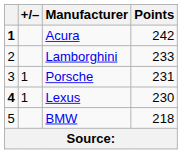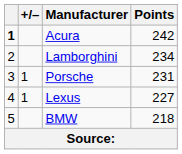 <table class="wikitable" style="font-size: 95%;">
 <tr>
 <th scope="col"></th>
 <th scope="col">+/–</th>
 <th scope="col">Manufacturer</th>
 <th scope="col">Points</th>
 </tr>
 <tr>
 <td align=center><strong>1</strong></td>
 <td align="left"></td>
 <td> <a href='#'>Acura</a></td>
 <td align=right>242</td>
 </tr>
 <tr>
 <td align=center>2</td>
 <td align="left"></td>
 <td> <a href='#'>Lamborghini</a></td>
-<td align=right>233</td>
+<td align=right>234</td>
 </tr>
 <tr>
 <td align=center>3</td>
 <td align="left"> 1</td>
 <td> <a href='#'>Porsche</a></td>
 <td align=right>231</td>
 </tr>
 <tr>
-<td align=center><strong>4</strong></td>
+<td align=center>4</td>
 <td align="left"> 1</td>
 <td> <a href='#'>Lexus</a></td>
-<td align=right>230</td>
+<td align=right>227</td>
 </tr>
 <tr>
 <td align=center>5</td>
 <td align="left"></td>
 <td> <a href='#'>BMW</a></td>
 <td align=right>218</td>
 </tr>
 <tr>
 <th colspan=5>Source:</th>
 </tr>
 </table>
